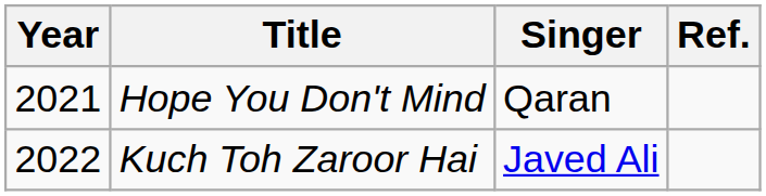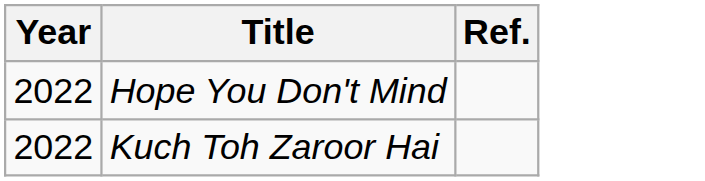 <table class="wikitable sortable">
 <tr>
 <th>Year</th>
 <th>Title</th>
-<th>Singer</th>
 <th>Ref.</th>
 </tr>
 <tr>
-<td>2021</td>
+<td>2022</td>
 <td><em>Hope You Don't Mind</em></td>
-<td>Qaran</td>
 <td></td>
 </tr>
 <tr>
 <td>2022</td>
 <td><em>Kuch Toh Zaroor Hai</em></td>
-<td><a href='#'>Javed Ali</a></td>
 <td></td>
 </tr>
 </table>
